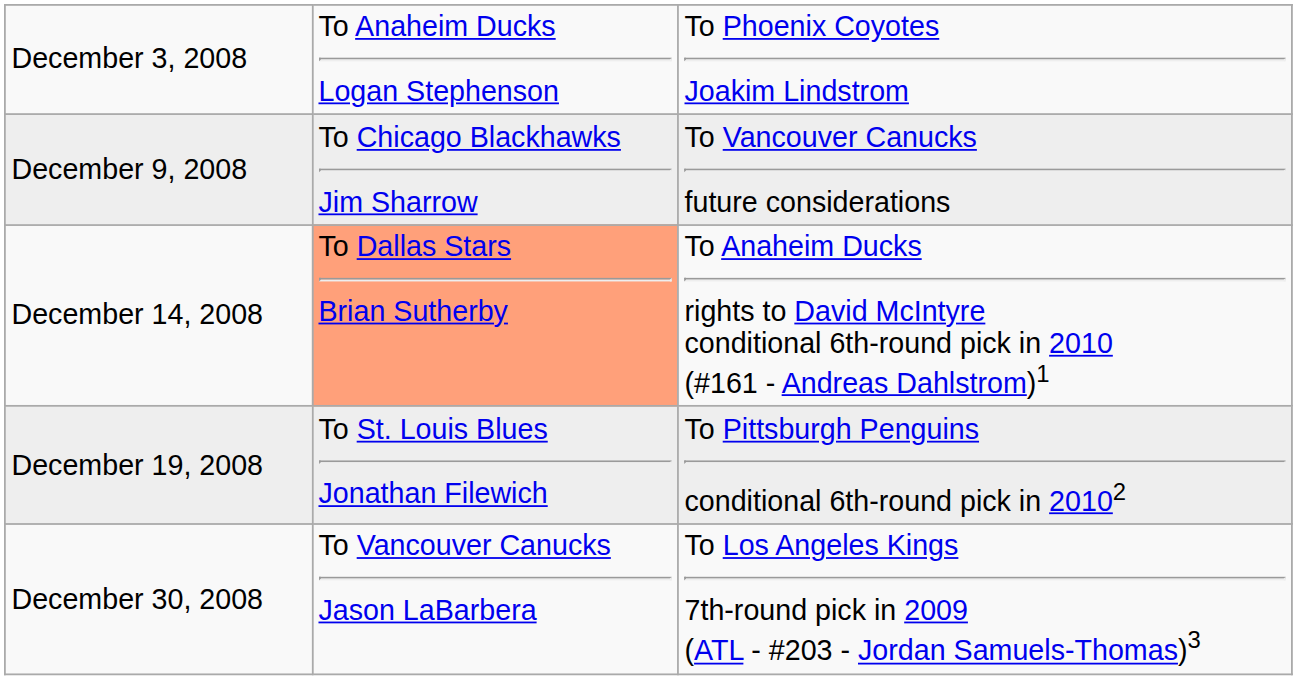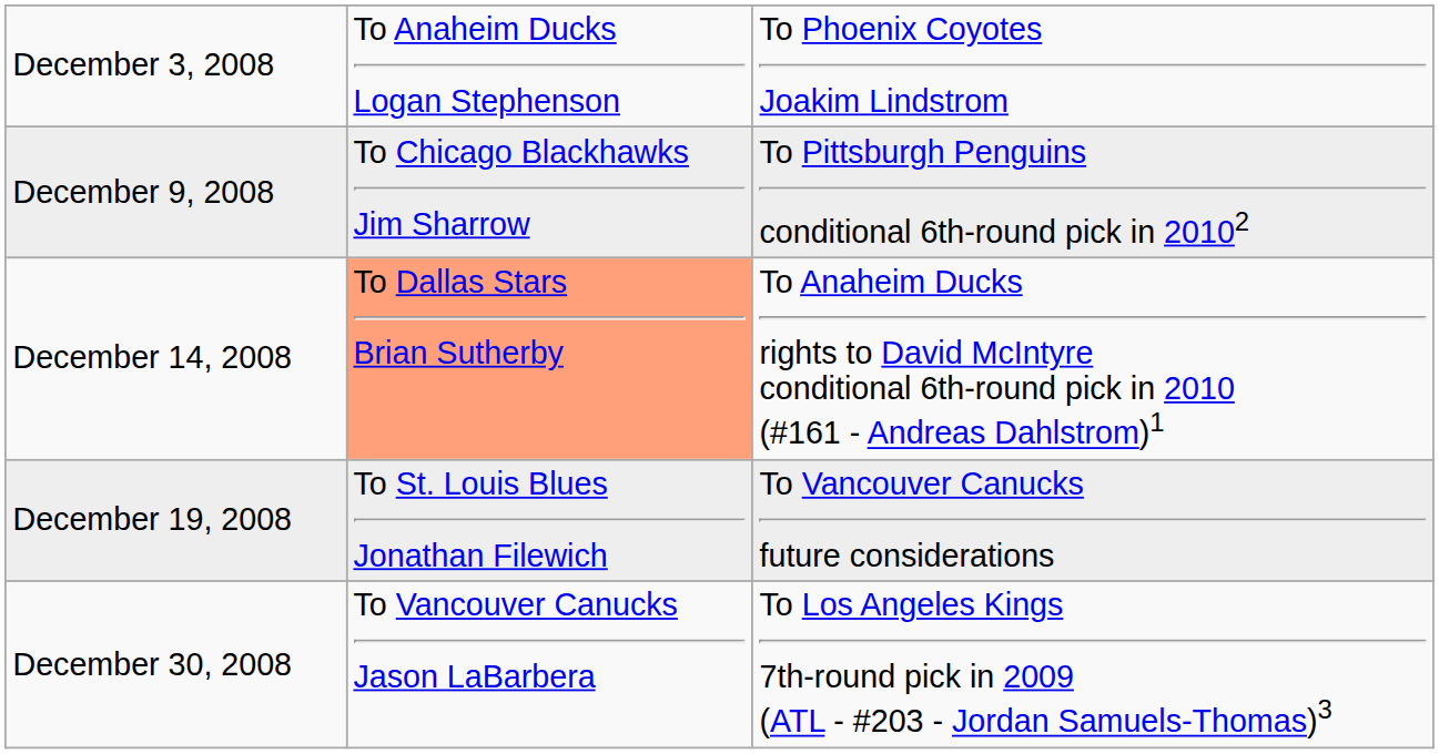 <table cellspacing=0 class="wikitable" style="border:1px solid #999999; width:720px;">
 <tr>
 <td>December 3, 2008</td>
 <td valign="top">To <a href='#'>Anaheim Ducks</a><hr><a href='#'>Logan Stephenson</a></td>
 <td valign="top">To <a href='#'>Phoenix Coyotes</a><hr><a href='#'>Joakim Lindstrom</a></td>
 </tr>
 <tr bgcolor="eeeeee">
 <td>December 9, 2008</td>
 <td valign="top">To <a href='#'>Chicago Blackhawks</a><hr><a href='#'>Jim Sharrow</a></td>
-<td valign="top">To <a href='#'>Vancouver Canucks</a><hr>future considerations</td>
+<td valign="top">To <a href='#'>Pittsburgh Penguins</a><hr>conditional 6th-round pick in <a href='#'>2010</a><sup>2</sup></td>
 </tr>
 <tr>
 <td>December 14, 2008</td>
 <td valign="top" style="background: lightsalmon;">To <a href='#'>Dallas Stars</a><hr><a href='#'>Brian Sutherby</a></td>
 <td valign="top">To <a href='#'>Anaheim Ducks</a><hr>rights to <a href='#'>David McIntyre</a><br>conditional 6th-round pick in <a href='#'>2010</a><br>(#161 - <a href='#'>Andreas Dahlstrom</a>)<sup>1</sup></td>
 </tr>
 <tr bgcolor="eeeeee">
 <td>December 19, 2008</td>
 <td valign="top">To <a href='#'>St. Louis Blues</a><hr><a href='#'>Jonathan Filewich</a></td>
-<td valign="top">To <a href='#'>Pittsburgh Penguins</a><hr>conditional 6th-round pick in <a href='#'>2010</a><sup>2</sup></td>
+<td valign="top">To <a href='#'>Vancouver Canucks</a><hr>future considerations</td>
 </tr>
 <tr>
 <td>December 30, 2008</td>
 <td valign="top">To <a href='#'>Vancouver Canucks</a><hr><a href='#'>Jason LaBarbera</a></td>
 <td valign="top">To <a href='#'>Los Angeles Kings</a><hr>7th-round pick in <a href='#'>2009</a><br>(<a href='#'>ATL</a> - #203 - <a href='#'>Jordan Samuels-Thomas</a>)<sup>3</sup></td>
 </tr>
 </table>
